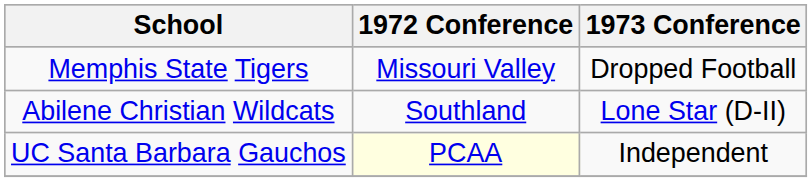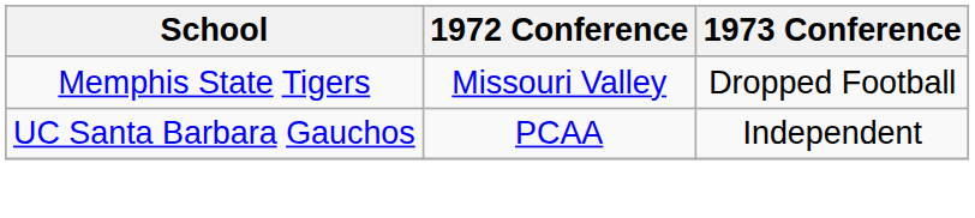 <table class="wikitable sortable">
 <tr>
 <th>School</th>
 <th>1972 Conference</th>
 <th>1973 Conference</th>
 </tr>
 <tr style="text-align:center;">
 <td><a href='#'>Memphis State</a> <a href='#'>Tigers</a></td>
 <td><a href='#'>Missouri Valley</a></td>
 <td>Dropped Football</td>
 </tr>
 <tr style="text-align:center;">
-<td><a href='#'>Abilene Christian</a> <a href='#'>Wildcats</a></td>
-<td><a href='#'>Southland</a></td>
-<td><a href='#'>Lone Star</a> (D-II)</td>
-</tr>
-<tr style="text-align:center;">
 <td><a href='#'>UC Santa Barbara</a> <a href='#'>Gauchos</a></td>
-<td style="background: lightyellow;"><a href='#'>PCAA</a></td>
+<td><a href='#'>PCAA</a></td>
 <td>Independent</td>
 </tr>
 <tr style="text-align:center;">
 </tr>
 </table>
